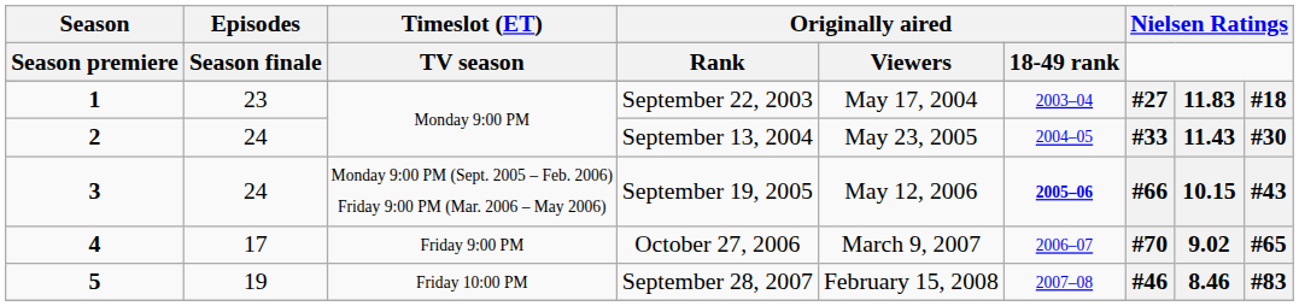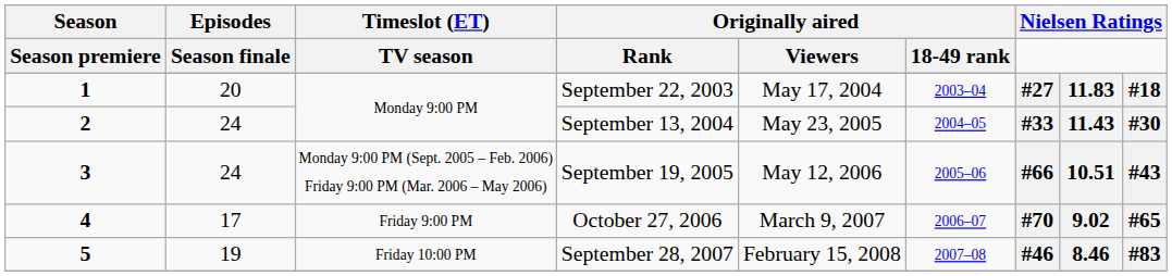 <table class="wikitable" style="text-align:center;">
 <tr style="background-color:#E0E0E0">
 <th rowspan="2">Season</th>
 <th rowspan="2">Episodes</th>
 <th rowspan="2">Timeslot (<a href='#'>ET</a>)</th>
 <th colspan="3">Originally aired</th>
 <th colspan="3"><a href='#'>Nielsen Ratings</a></th>
 </tr>
 <tr style="background-color:#E0E0E0">
 </tr>
 <tr style="background-color:#E0E0E0">
 <th>Season premiere</th>
 <th>Season finale</th>
 <th>TV season</th>
 <th>Rank</th>
 <th>Viewers</th>
 <th>18-49 rank</th>
 </tr>
 <tr style="background-color:#E0E0E0">
 </tr>
 <tr style="background-color:#F9F9F9">
 <th style="background-color:#F9F9F9">1</th>
-<td>23</td>
+<td>20</td>
 <th style="background:#F9F9F9;font-size:11px;font-weight:normal;;line-height:110%" rowspan="2">Monday 9:00 PM</th>
 <td>September 22, 2003</td>
 <td>May 17, 2004</td>
 <td style="font-size:11px;text-align:center"><a href='#'>2003–04</a></td>
 <th style="text-align:center">#27</th>
 <th style="text-align:center">11.83</th>
 <th style="text-align:center">#18</th>
 </tr>
 <tr style="background-color:#F9F9F9">
 <th style="background:#F9F9F9">2</th>
 <td>24</td>
 <td>September 13, 2004</td>
 <td>May 23, 2005</td>
 <td style="font-size:11px;text-align:center"><a href='#'>2004–05</a></td>
 <th style="text-align:center">#33</th>
 <th style="text-align:center">11.43</th>
 <th style="text-align:center">#30</th>
 </tr>
 <tr style="background-color:#F9F9F9">
 <th style="background:#F9F9F9">3</th>
 <td>24</td>
 <th style="background:#F9F9F9;font-size:11px;font-weight:normal;line-height:190%">Monday 9:00 PM (Sept. 2005 – Feb. 2006)<br>Friday 9:00 PM (Mar. 2006 – May 2006)</th>
 <td>September 19, 2005</td>
 <td>May 12, 2006</td>
-<td style="font-size:11px;text-align:center"><strong><a href='#'>2005–06</a></strong></td>
+<td style="font-size:11px;text-align:center"><a href='#'>2005–06</a></td>
 <th style="text-align:center">#66</th>
-<th style="text-align:center">10.15</th>
+<th style="text-align:center">10.51</th>
 <th style="text-align:center">#43</th>
 </tr>
 <tr style="background-color:#F9F9F9">
 <th style="background:#F9F9F9">4</th>
 <td>17</td>
 <th style="background:#F9F9F9;font-size:11px;font-weight:normal;line-height:110%">Friday 9:00 PM</th>
 <td>October 27, 2006</td>
 <td>March 9, 2007</td>
 <td style="font-size:11px;text-align:center"><a href='#'>2006–07</a></td>
 <th style="text-align:center">#70</th>
 <th style="text-align:center">9.02</th>
 <th style="text-align:center">#65</th>
 </tr>
 <tr style="background-color:#F9F9F9">
 <th style="background:#F9F9F9">5</th>
 <td>19</td>
 <th style="background:#F9F9F9;font-size:11px;font-weight:normal;line-height:110%">Friday 10:00 PM</th>
 <td>September 28, 2007</td>
 <td>February 15, 2008</td>
 <td style="font-size:11px;text-align:center"><a href='#'>2007–08</a></td>
 <th style="text-align:center">#46</th>
 <th style="text-align:center">8.46</th>
 <th style="text-align:center">#83</th>
 </tr>
 <tr>
 </tr>
 </table>
